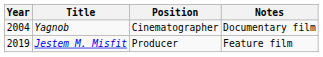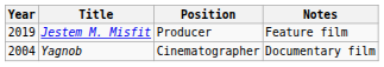 <table class="wikitable plainrowheaders sortable">
 <tr>
 <th scope="col">Year</th>
 <th scope="col">Title</th>
 <th scope="col">Position</th>
 <th scope="col" class="unsortable">Notes</th>
 </tr>
 <tr>
+<td>2019</td>
+<td><em><a href='#'>Jestem M. Misfit</a></em></td>
+<td>Producer</td>
+<td>Feature film</td>
+</tr>
+<tr>
 <td>2004</td>
 <td><em>Yagnob</em></td>
 <td>Cinematographer</td>
 <td>Documentary film</td>
 </tr>
-<tr>
-<td>2019</td>
-<td><em><a href='#'>Jestem M. Misfit</a></em></td>
-<td>Producer</td>
-<td>Feature film</td>
-</tr>
 </table>
